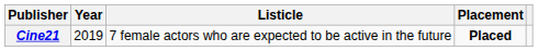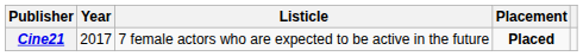 <table class="wikitable plainrowheaders" style="text-align:center">
 <tr>
 <th scope="col">Publisher</th>
 <th scope="col">Year</th>
 <th scope="col">Listicle</th>
 <th scope="col">Placement</th>
 <th scope="col" class="unsortable"></th>
 </tr>
 <tr>
 <th scope="row"><em><a href='#'>Cine21</a></em></th>
-<td>2019</td>
+<td>2017</td>
 <td style="text-align:left">7 female actors who are expected to be active in the future</td>
 <td><strong>Placed</strong></td>
 <td></td>
 </tr>
 </table>
